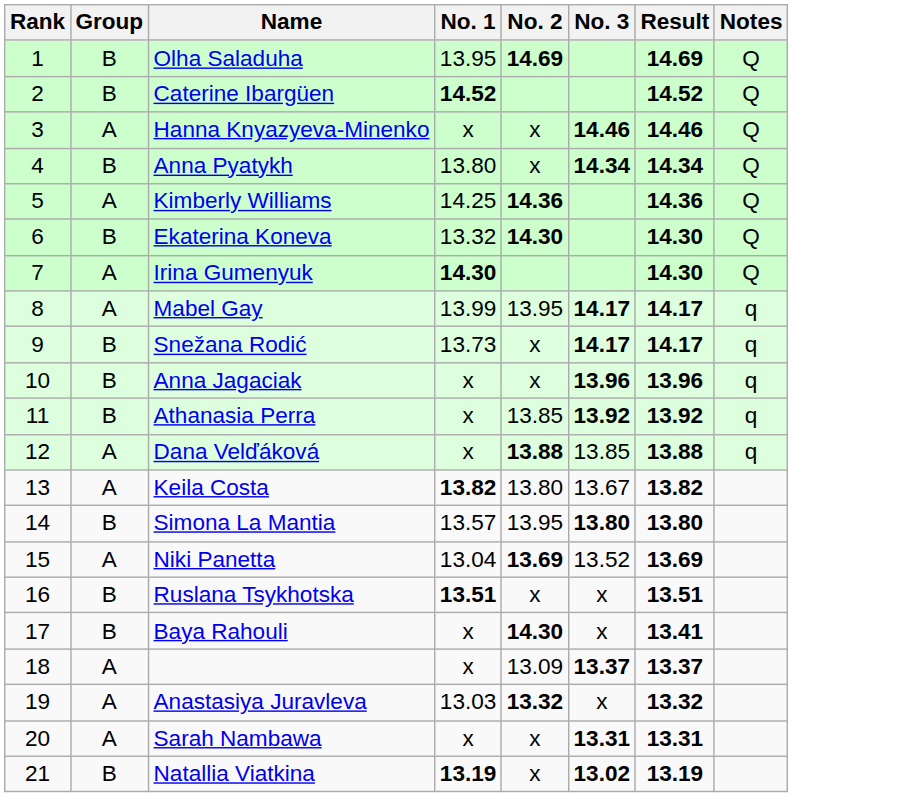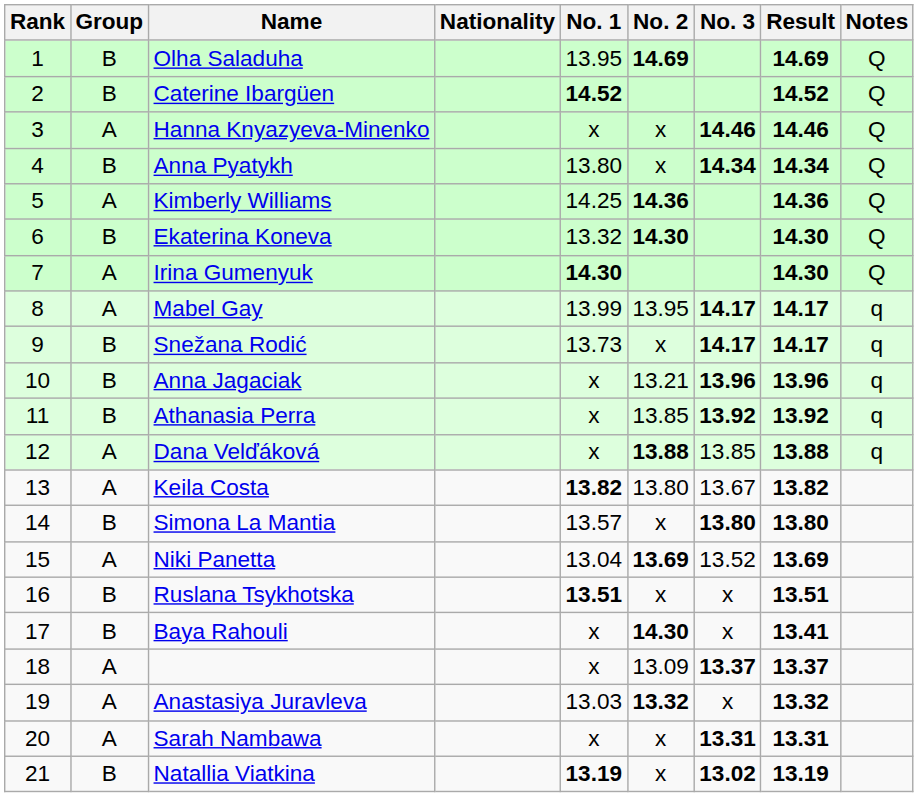 <table class="wikitable sortable" style="text-align:center">
 <tr>
 <th>Rank</th>
 <th>Group</th>
 <th>Name</th>
+<th>Nationality</th>
 <th>No. 1</th>
 <th>No. 2</th>
 <th>No. 3</th>
 <th>Result</th>
 <th>Notes</th>
 </tr>
 <tr bgcolor=ccffcc>
 <td>1</td>
 <td>B</td>
 <td align=left><a href='#'>Olha Saladuha</a></td>
+<td align=left></td>
 <td>13.95</td>
 <td><strong>14.69</strong></td>
 <td></td>
 <td><strong>14.69</strong></td>
 <td>Q</td>
 </tr>
 <tr bgcolor=ccffcc>
 <td>2</td>
 <td>B</td>
 <td align=left><a href='#'>Caterine Ibargüen</a></td>
+<td align=left></td>
 <td><strong>14.52</strong></td>
 <td></td>
 <td></td>
 <td><strong>14.52</strong></td>
 <td>Q</td>
 </tr>
 <tr bgcolor=ccffcc>
 <td>3</td>
 <td>A</td>
 <td align=left><a href='#'>Hanna Knyazyeva-Minenko</a></td>
+<td align=left></td>
 <td>x</td>
 <td>x</td>
 <td><strong>14.46</strong></td>
 <td><strong>14.46</strong></td>
 <td>Q</td>
 </tr>
 <tr bgcolor=ccffcc>
 <td>4</td>
 <td>B</td>
 <td align=left><a href='#'>Anna Pyatykh</a></td>
+<td align=left></td>
 <td>13.80</td>
 <td>x</td>
 <td><strong>14.34</strong></td>
 <td><strong>14.34</strong></td>
 <td>Q</td>
 </tr>
 <tr bgcolor=ccffcc>
 <td>5</td>
 <td>A</td>
 <td align=left><a href='#'>Kimberly Williams</a></td>
+<td align=left></td>
 <td>14.25</td>
 <td><strong>14.36</strong></td>
 <td></td>
 <td><strong>14.36</strong></td>
 <td>Q</td>
 </tr>
 <tr bgcolor=ccffcc>
 <td>6</td>
 <td>B</td>
 <td align=left><a href='#'>Ekaterina Koneva</a></td>
+<td align=left></td>
 <td>13.32</td>
 <td><strong>14.30</strong></td>
 <td></td>
 <td><strong>14.30</strong></td>
 <td>Q</td>
 </tr>
 <tr bgcolor=ccffcc>
 <td>7</td>
 <td>A</td>
 <td align=left><a href='#'>Irina Gumenyuk</a></td>
+<td align=left></td>
 <td><strong>14.30</strong></td>
 <td></td>
 <td></td>
 <td><strong>14.30</strong></td>
 <td>Q</td>
 </tr>
 <tr bgcolor=ddffdd>
 <td>8</td>
 <td>A</td>
 <td align=left><a href='#'>Mabel Gay</a></td>
+<td align=left></td>
 <td>13.99</td>
 <td>13.95</td>
 <td><strong>14.17</strong></td>
 <td><strong>14.17</strong></td>
 <td>q</td>
 </tr>
 <tr bgcolor=ddffdd>
 <td>9</td>
 <td>B</td>
 <td align=left><a href='#'>Snežana Rodić</a></td>
+<td align=left></td>
 <td>13.73</td>
 <td>x</td>
 <td><strong>14.17</strong></td>
 <td><strong>14.17</strong></td>
 <td>q</td>
 </tr>
 <tr bgcolor=ddffdd>
 <td>10</td>
 <td>B</td>
 <td align=left><a href='#'>Anna Jagaciak</a></td>
+<td align=left></td>
 <td>x</td>
-<td>x</td>
+<td>13.21</td>
 <td><strong>13.96</strong></td>
 <td><strong>13.96</strong></td>
 <td>q</td>
 </tr>
 <tr bgcolor=ddffdd>
 <td>11</td>
 <td>B</td>
 <td align=left><a href='#'>Athanasia Perra</a></td>
+<td align=left></td>
 <td>x</td>
 <td>13.85</td>
 <td><strong>13.92</strong></td>
 <td><strong>13.92</strong></td>
 <td>q</td>
 </tr>
 <tr bgcolor=ddffdd>
 <td>12</td>
 <td>A</td>
 <td align=left><a href='#'>Dana Velďáková</a></td>
+<td align=left></td>
 <td>x</td>
 <td><strong>13.88</strong></td>
 <td>13.85</td>
 <td><strong>13.88</strong></td>
 <td>q</td>
 </tr>
 <tr>
 <td>13</td>
 <td>A</td>
 <td align=left><a href='#'>Keila Costa</a></td>
+<td align=left></td>
 <td><strong>13.82</strong></td>
 <td>13.80</td>
 <td>13.67</td>
 <td><strong>13.82</strong></td>
 <td></td>
 </tr>
 <tr>
 <td>14</td>
 <td>B</td>
 <td align=left><a href='#'>Simona La Mantia</a></td>
+<td align=left></td>
 <td>13.57</td>
-<td>13.95</td>
+<td>x</td>
 <td><strong>13.80</strong></td>
 <td><strong>13.80</strong></td>
 <td></td>
 </tr>
 <tr>
 <td>15</td>
 <td>A</td>
 <td align=left><a href='#'>Niki Panetta</a></td>
+<td align=left></td>
 <td>13.04</td>
 <td><strong>13.69</strong></td>
 <td>13.52</td>
 <td><strong>13.69</strong></td>
 <td></td>
 </tr>
 <tr>
 <td>16</td>
 <td>B</td>
 <td align=left><a href='#'>Ruslana Tsykhotska</a></td>
+<td align=left></td>
 <td><strong>13.51</strong></td>
 <td>x</td>
 <td>x</td>
 <td><strong>13.51</strong></td>
 <td></td>
 </tr>
 <tr>
 <td>17</td>
 <td>B</td>
 <td align=left><a href='#'>Baya Rahouli</a></td>
+<td align=left></td>
 <td>x</td>
 <td><strong>14.30</strong></td>
 <td>x</td>
 <td><strong>13.41</strong></td>
 <td></td>
 </tr>
 <tr>
 <td>18</td>
 <td>A</td>
+<td align=left></td>
 <td align=left></td>
 <td>x</td>
 <td>13.09</td>
 <td><strong>13.37</strong></td>
 <td><strong>13.37</strong></td>
 <td></td>
 </tr>
 <tr>
 <td>19</td>
 <td>A</td>
 <td align=left><a href='#'>Anastasiya Juravleva</a></td>
+<td align=left></td>
 <td>13.03</td>
 <td><strong>13.32</strong></td>
 <td>x</td>
 <td><strong>13.32</strong></td>
 <td></td>
 </tr>
 <tr>
 <td>20</td>
 <td>A</td>
 <td align=left><a href='#'>Sarah Nambawa</a></td>
+<td align=left></td>
 <td>x</td>
 <td>x</td>
 <td><strong>13.31</strong></td>
 <td><strong>13.31</strong></td>
 <td></td>
 </tr>
 <tr>
 <td>21</td>
 <td>B</td>
 <td align=left><a href='#'>Natallia Viatkina</a></td>
+<td align=left></td>
 <td><strong>13.19</strong></td>
 <td>x</td>
 <td><strong>13.02</strong></td>
 <td><strong>13.19</strong></td>
 <td></td>
 </tr>
 </table>
